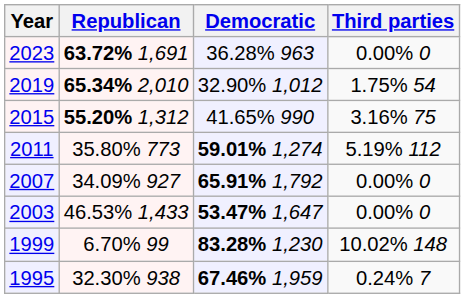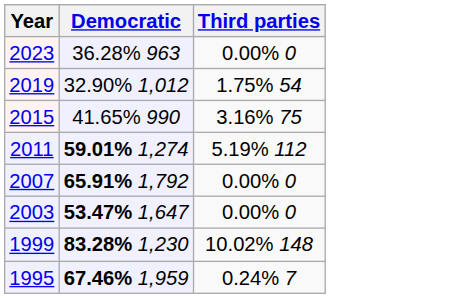 <table class="wikitable" style="font-size:95%;">
 <tr bgcolor=lightgrey>
 <th>Year</th>
-<th><a href='#'>Republican</a></th>
 <th><a href='#'>Democratic</a></th>
 <th><a href='#'>Third parties</a></th>
 </tr>
 <tr>
 <td align="center" bgcolor="#fff3f3"><a href='#'>2023</a></td>
-<td align="center" bgcolor="#fff3f3"><strong>63.72%</strong> <em>1,691</em></td>
 <td align="center" bgcolor="#f0f0ff">36.28% <em>963</em></td>
 <td align="center">0.00% <em>0</em></td>
 </tr>
 <tr>
 <td align="center" bgcolor="#fff3f3"><a href='#'>2019</a></td>
-<td align="center" bgcolor="#fff3f3"><strong>65.34%</strong> <em>2,010</em></td>
 <td align="center" bgcolor="#f0f0ff">32.90% <em>1,012</em></td>
 <td align="center">1.75% <em>54</em></td>
 </tr>
 <tr>
 <td align="center" bgcolor="#fff3f3"><a href='#'>2015</a></td>
-<td align="center" bgcolor="#fff3f3"><strong>55.20%</strong> <em>1,312</em></td>
 <td align="center" bgcolor="#f0f0ff">41.65% <em>990</em></td>
 <td align="center">3.16% <em>75</em></td>
 </tr>
 <tr>
 <td align="center" bgcolor="#f0f0ff"><a href='#'>2011</a></td>
-<td align="center" bgcolor="#fff3f3">35.80% <em>773</em></td>
 <td align="center" bgcolor="#f0f0ff"><strong>59.01%</strong> <em>1,274</em></td>
 <td align="center">5.19% <em>112</em></td>
 </tr>
 <tr>
 <td align="center" bgcolor="#f0f0ff"><a href='#'>2007</a></td>
-<td align="center" bgcolor="#fff3f3">34.09% <em>927</em></td>
 <td align="center" bgcolor="#f0f0ff"><strong>65.91%</strong> <em>1,792</em></td>
 <td align="center">0.00% <em>0</em></td>
 </tr>
 <tr>
 <td align="center" bgcolor="#f0f0ff"><a href='#'>2003</a></td>
-<td align="center" bgcolor="#fff3f3">46.53% <em>1,433</em></td>
 <td align="center" bgcolor="#f0f0ff"><strong>53.47%</strong> <em>1,647</em></td>
 <td align="center">0.00% <em>0</em></td>
 </tr>
 <tr>
 <td align="center" bgcolor="#f0f0ff"><a href='#'>1999</a></td>
-<td align="center" bgcolor="#fff3f3">6.70% <em>99</em></td>
 <td align="center" bgcolor="#f0f0ff"><strong>83.28%</strong> <em>1,230</em></td>
 <td align="center">10.02% <em>148</em></td>
 </tr>
 <tr>
 <td align="center" bgcolor="#f0f0ff"><a href='#'>1995</a></td>
-<td align="center" bgcolor="#fff3f3">32.30% <em>938</em></td>
 <td align="center" bgcolor="#f0f0ff"><strong>67.46%</strong> <em>1,959</em></td>
 <td align="center">0.24% <em>7</em></td>
 </tr>
 </table>
